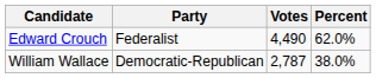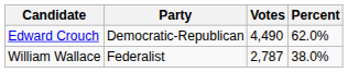 <table class=wikitable>
 <tr>
 <th>Candidate</th>
 <th>Party</th>
 <th>Votes</th>
 <th>Percent</th>
 </tr>
 <tr>
 <td><a href='#'>Edward Crouch</a></td>
-<td>Federalist</td>
+<td>Democratic-Republican</td>
 <td>4,490</td>
 <td>62.0%</td>
 </tr>
 <tr>
 <td>William Wallace</td>
-<td>Democratic-Republican</td>
+<td>Federalist</td>
 <td>2,787</td>
 <td>38.0%</td>
 </tr>
 </table>
